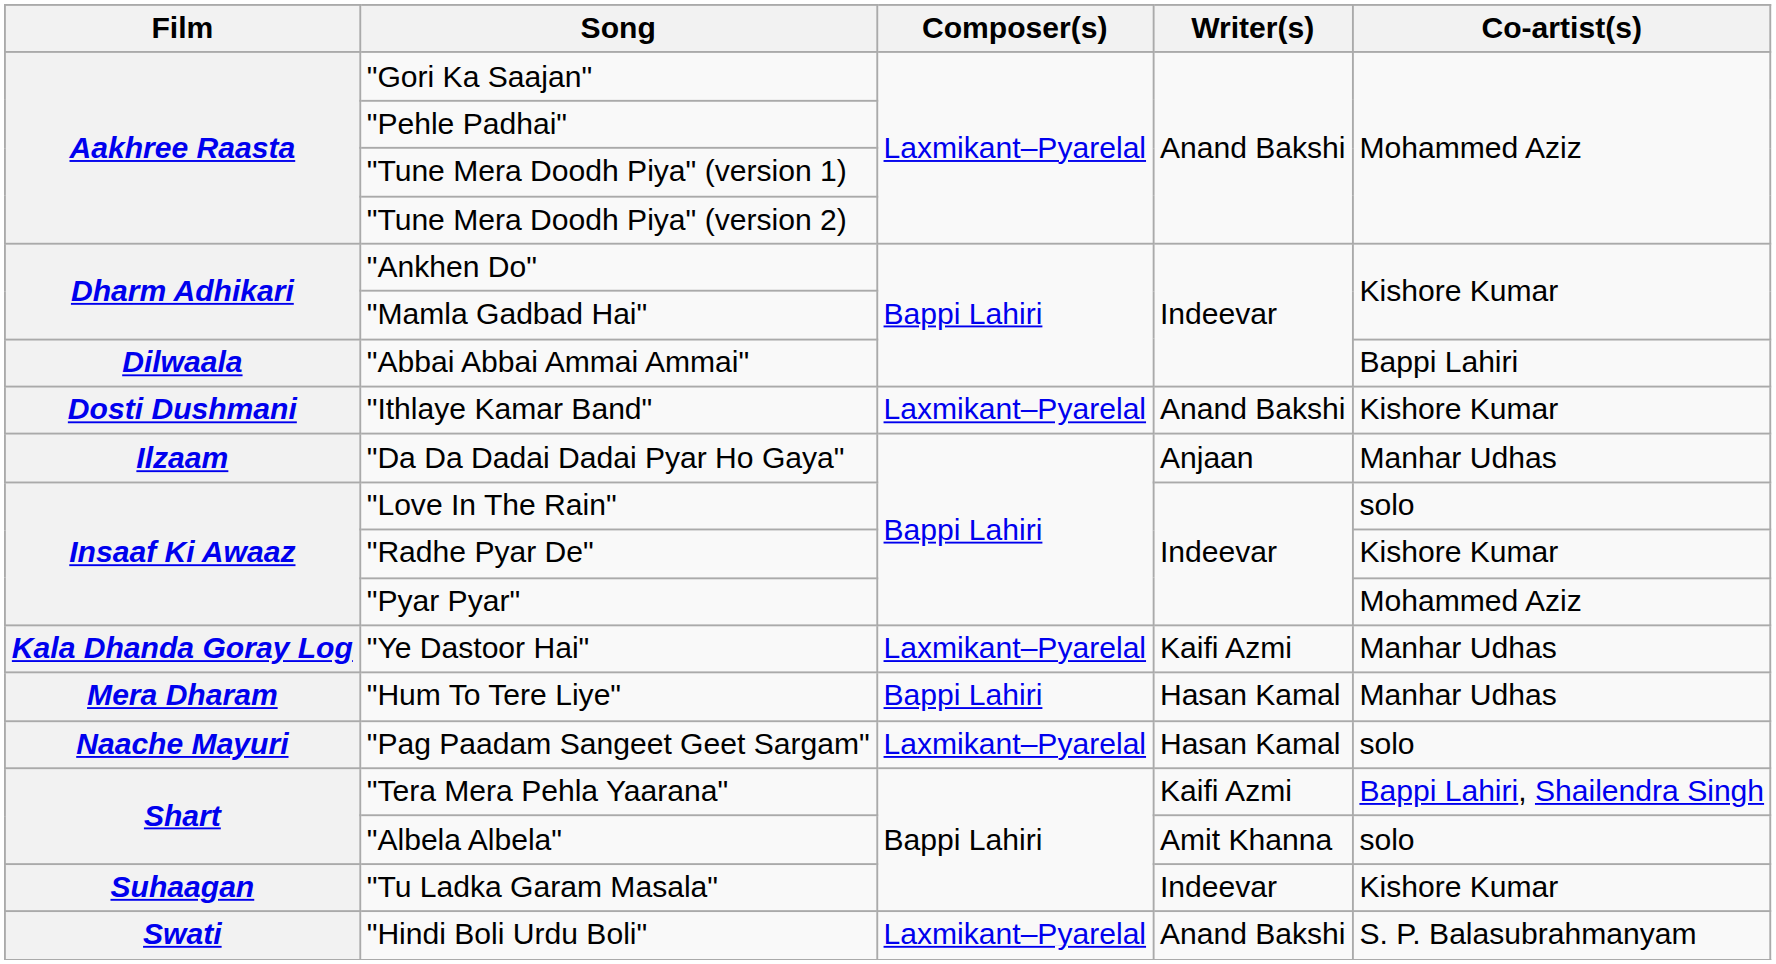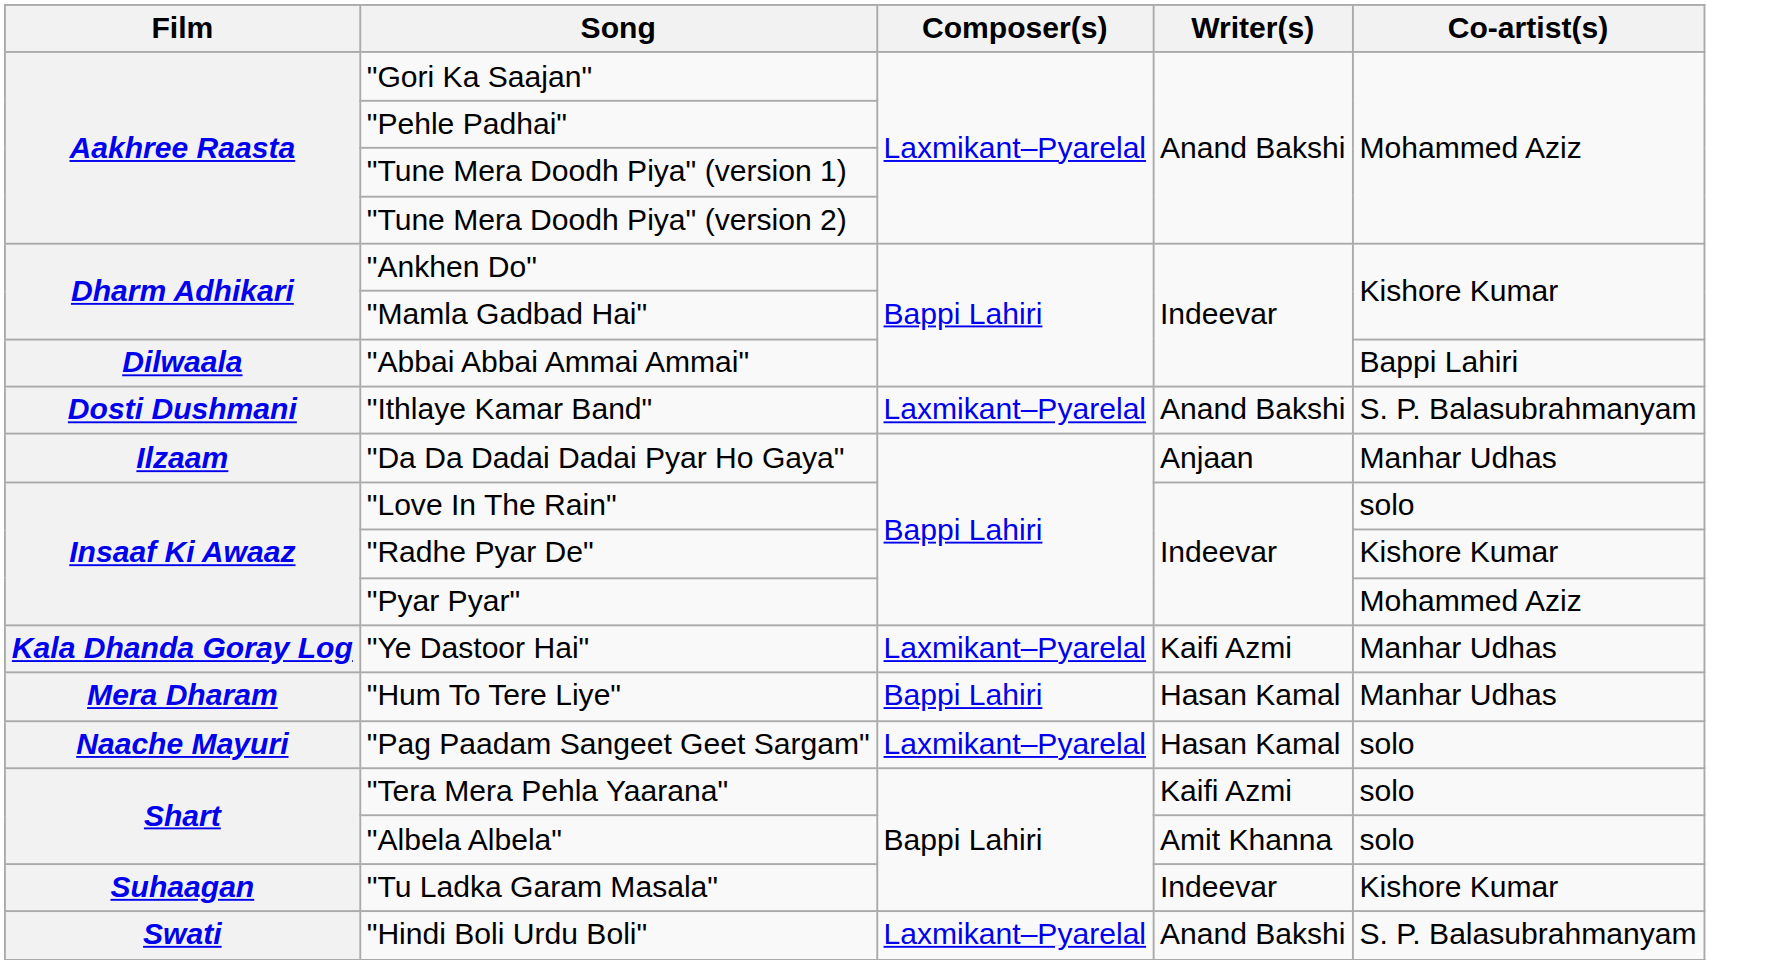 <table class="wikitable sortable">
 <tr>
 <th>Film</th>
 <th>Song</th>
 <th>Composer(s)</th>
 <th>Writer(s)</th>
 <th>Co-artist(s)</th>
 </tr>
 <tr>
 <th rowspan=4><em><a href='#'>Aakhree Raasta</a></em></th>
 <td>"Gori Ka Saajan"</td>
 <td rowspan=4><a href='#'>Laxmikant–Pyarelal</a></td>
 <td rowspan=4>Anand Bakshi</td>
 <td rowspan=4>Mohammed Aziz</td>
 </tr>
 <tr>
 <td>"Pehle Padhai"</td>
 </tr>
 <tr>
 <td>"Tune Mera Doodh Piya" (version 1)</td>
 </tr>
 <tr>
 <td>"Tune Mera Doodh Piya" (version 2)</td>
 </tr>
 <tr>
 <th rowspan="2"><em><a href='#'>Dharm Adhikari</a></em></th>
 <td>"Ankhen Do"</td>
 <td rowspan=3><a href='#'>Bappi Lahiri</a></td>
 <td Rowspan=3>Indeevar</td>
 <td rowspan=2>Kishore Kumar</td>
 </tr>
 <tr>
 <td>"Mamla Gadbad Hai"</td>
 </tr>
 <tr>
 <th><em><a href='#'>Dilwaala</a></em></th>
 <td>"Abbai Abbai Ammai Ammai"</td>
 <td>Bappi Lahiri</td>
 </tr>
 <tr>
 <th><em><a href='#'>Dosti Dushmani</a></em></th>
 <td>"Ithlaye Kamar Band"</td>
 <td><a href='#'>Laxmikant–Pyarelal</a></td>
 <td>Anand Bakshi</td>
-<td>Kishore Kumar</td>
+<td>S. P. Balasubrahmanyam</td>
 </tr>
 <tr>
 <th><em><a href='#'>Ilzaam</a></em></th>
 <td>"Da Da Dadai Dadai Pyar Ho Gaya"</td>
 <td rowspan=4><a href='#'>Bappi Lahiri</a></td>
 <td>Anjaan</td>
 <td>Manhar Udhas</td>
 </tr>
 <tr>
 <th rowspan="3"><em><a href='#'>Insaaf Ki Awaaz</a></em></th>
 <td>"Love In The Rain"</td>
 <td rowspan=3>Indeevar</td>
 <td>solo</td>
 </tr>
 <tr>
 <td>"Radhe Pyar De"</td>
 <td>Kishore Kumar</td>
 </tr>
 <tr>
 <td>"Pyar Pyar"</td>
 <td>Mohammed Aziz</td>
 </tr>
 <tr>
 <th><em><a href='#'>Kala Dhanda Goray Log</a></em></th>
 <td>"Ye Dastoor Hai"</td>
 <td><a href='#'>Laxmikant–Pyarelal</a></td>
 <td rowspan=>Kaifi Azmi</td>
 <td>Manhar Udhas</td>
 </tr>
 <tr>
 <th><em><a href='#'>Mera Dharam</a></em></th>
 <td>"Hum To Tere Liye"</td>
 <td><a href='#'>Bappi Lahiri</a></td>
 <td>Hasan Kamal</td>
 <td>Manhar Udhas</td>
 </tr>
 <tr>
 <th scope="row"><em><a href='#'>Naache Mayuri</a></em></th>
 <td>"Pag Paadam Sangeet Geet Sargam"</td>
 <td><a href='#'>Laxmikant–Pyarelal</a></td>
 <td>Hasan Kamal</td>
 <td>solo</td>
 </tr>
 <tr>
 <th Rowspan=2><em><a href='#'>Shart</a></em></th>
 <td>"Tera Mera Pehla Yaarana"</td>
 <td Rowspan=3>Bappi Lahiri</td>
 <td rowspan=>Kaifi Azmi</td>
-<td><a href='#'>Bappi Lahiri</a>, <a href='#'>Shailendra Singh</a></td>
+<td>solo</td>
 </tr>
 <tr>
 <td>"Albela Albela"</td>
 <td>Amit Khanna</td>
 <td>solo</td>
 </tr>
 <tr>
 <th><em><a href='#'>Suhaagan</a></em></th>
 <td>"Tu Ladka Garam Masala"</td>
 <td>Indeevar</td>
 <td>Kishore Kumar</td>
 </tr>
 <tr>
 <th><em><a href='#'>Swati</a></em></th>
 <td>"Hindi Boli Urdu Boli"</td>
 <td><a href='#'>Laxmikant–Pyarelal</a></td>
 <td>Anand Bakshi</td>
 <td>S. P. Balasubrahmanyam</td>
 </tr>
 <tr>
 </tr>
 </table>
